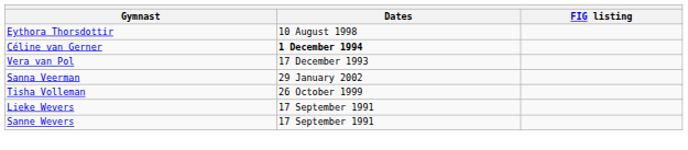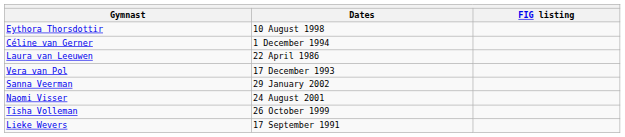 <table class="wikitable mw-collapsible mw-collapsed" width="75%">
 <tr>
 <th colspan="3"></th>
 </tr>
 <tr>
 <th>Gymnast</th>
 <th>Dates</th>
 <th><a href='#'>FIG</a> listing</th>
 </tr>
 <tr>
 <td><a href='#'>Eythora Thorsdottir</a></td>
 <td>10 August 1998</td>
 <td></td>
 </tr>
 <tr>
 <td><a href='#'>Céline van Gerner</a></td>
-<td><strong>1 December 1994</strong></td>
+<td>1 December 1994</td>
+<td></td>
+</tr>
+<tr>
+<td><a href='#'>Laura van Leeuwen</a></td>
+<td>22 April 1986</td>
 <td></td>
 </tr>
 <tr>
 <td><a href='#'>Vera van Pol</a></td>
 <td>17 December 1993</td>
 <td></td>
 </tr>
 <tr>
 <td><a href='#'>Sanna Veerman</a></td>
 <td>29 January 2002</td>
 <td></td>
 </tr>
 <tr>
+<td><a href='#'>Naomi Visser</a></td>
+<td>24 August 2001</td>
+<td></td>
+</tr>
+<tr>
 <td><a href='#'>Tisha Volleman</a></td>
 <td>26 October 1999</td>
 <td></td>
 </tr>
 <tr>
 <td><a href='#'>Lieke Wevers</a></td>
 <td>17 September 1991</td>
 <td></td>
 </tr>
-<tr>
-<td><a href='#'>Sanne Wevers</a></td>
-<td>17 September 1991</td>
-<td></td>
-</tr>
 </table>
